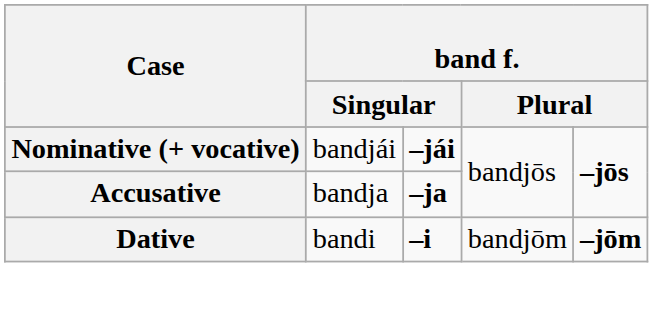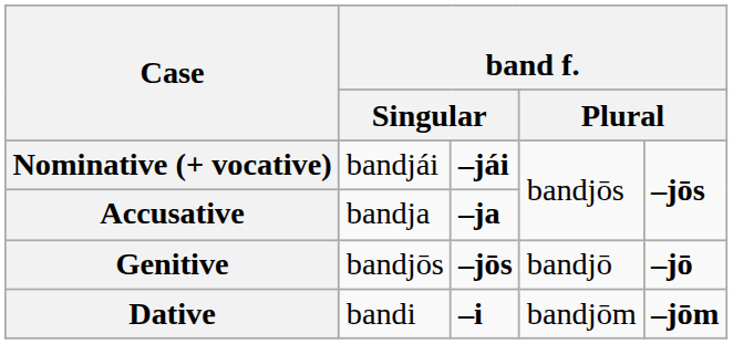 <table class="wikitable">
 <tr>
 <th rowspan="2">Case</th>
 <th colspan="4"><br> band f.</th>
 </tr>
 <tr>
 <th colspan="2"><strong>Singular</strong></th>
 <th colspan="2"><strong>Plural</strong></th>
 </tr>
 <tr>
 <th><strong>Nominative (+ vocative)</strong></th>
 <td>bandjái</td>
 <td><strong>–jái</strong></td>
 <td rowspan="2">bandjōs</td>
 <td rowspan="2"><strong>–jōs</strong></td>
 </tr>
 <tr>
 <th><strong>Accusative</strong></th>
 <td>bandja</td>
 <td><strong>–ja</strong></td>
 </tr>
 <tr>
+<th><strong>Genitive</strong></th>
+<td>bandjōs</td>
+<td><strong>–jōs</strong></td>
+<td>bandjō</td>
+<td><strong>–jō</strong></td>
+</tr>
+<tr>
 <th><strong>Dative</strong></th>
 <td>bandi</td>
 <td><strong>–i</strong></td>
 <td>bandjōm</td>
 <td><strong>–jōm</strong></td>
 </tr>
 </table>
